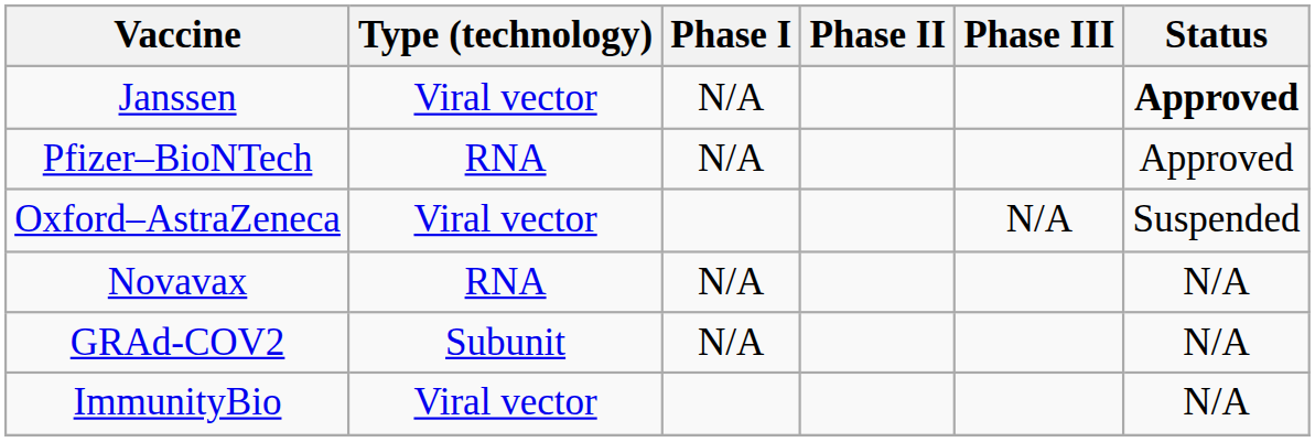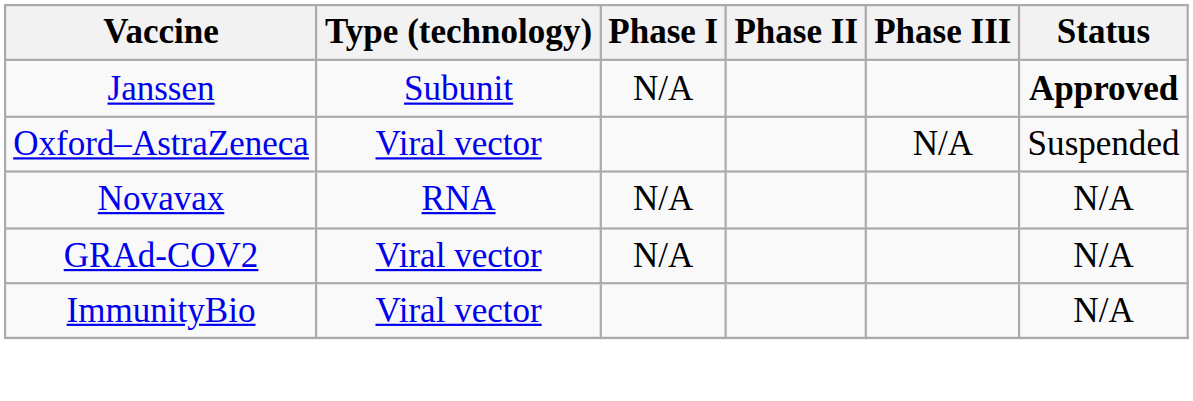 <table class="wikitable" style="text-align:center">
 <tr>
 <th>Vaccine</th>
 <th>Type (technology)</th>
 <th>Phase I</th>
 <th>Phase II</th>
 <th>Phase III</th>
 <th>Status</th>
 </tr>
 <tr>
 <td><a href='#'>Janssen</a></td>
-<td><a href='#'>Viral vector</a></td>
+<td><a href='#'>Subunit</a></td>
 <td>N/A</td>
 <td></td>
 <td></td>
 <td><strong>Approved</strong></td>
-</tr>
-<tr>
-<td><a href='#'>Pfizer–BioNTech</a></td>
-<td><a href='#'>RNA</a></td>
-<td>N/A</td>
-<td></td>
-<td></td>
-<td>Approved</td>
 </tr>
 <tr>
 <td><a href='#'>Oxford–AstraZeneca</a></td>
 <td><a href='#'>Viral vector</a></td>
 <td></td>
 <td></td>
 <td>N/A</td>
 <td>Suspended</td>
 </tr>
 <tr>
 <td><a href='#'>Novavax</a></td>
 <td><a href='#'>RNA</a></td>
 <td>N/A</td>
 <td></td>
 <td></td>
 <td>N/A</td>
 </tr>
 <tr>
 <td><a href='#'>GRAd-COV2</a></td>
-<td><a href='#'>Subunit</a></td>
+<td><a href='#'>Viral vector</a></td>
 <td>N/A</td>
 <td></td>
 <td></td>
 <td>N/A</td>
 </tr>
 <tr>
 <td><a href='#'>ImmunityBio</a></td>
 <td><a href='#'>Viral vector</a></td>
 <td></td>
 <td></td>
 <td></td>
 <td>N/A</td>
 </tr>
 <tr>
 </tr>
 </table>
